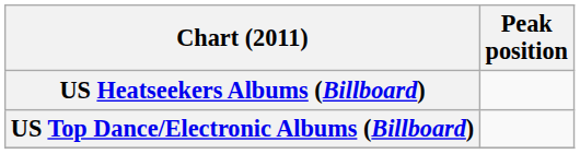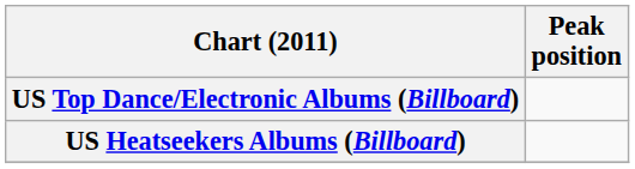 <table class="wikitable sortable plainrowheaders">
 <tr>
 <th>Chart (2011)</th>
 <th>Peak<br>position</th>
 </tr>
 <tr>
-<th scope="row">US <a href='#'>Heatseekers Albums</a> (<em><a href='#'>Billboard</a></em>)</th>
+<th scope="row">US <a href='#'>Top Dance/Electronic Albums</a> (<em><a href='#'>Billboard</a></em>)</th>
 <td></td>
 </tr>
 <tr>
-<th scope="row">US <a href='#'>Top Dance/Electronic Albums</a> (<em><a href='#'>Billboard</a></em>)</th>
+<th scope="row">US <a href='#'>Heatseekers Albums</a> (<em><a href='#'>Billboard</a></em>)</th>
 <td></td>
 </tr>
 <tr>
 </tr>
 </table>
